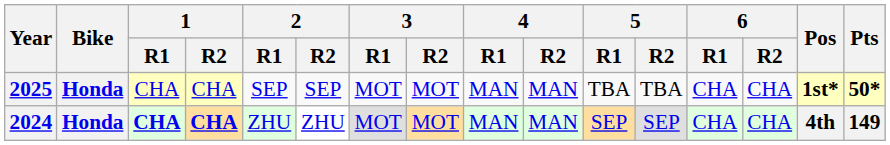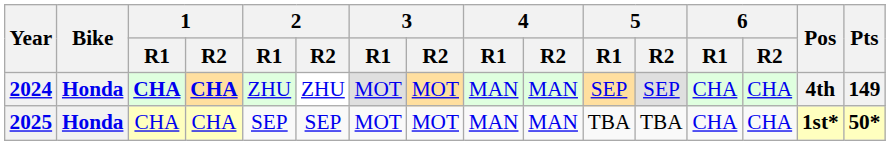 <table class="wikitable" style="text-align:center">
 <tr>
 <th valign="middle" rowspan=2>Year</th>
 <th valign="middle" rowspan=2>Bike</th>
 <th colspan=2>1</th>
 <th colspan=2>2</th>
 <th colspan=2>3</th>
 <th colspan=2>4</th>
 <th colspan=2>5</th>
 <th colspan=2>6</th>
 <th rowspan=2>Pos</th>
 <th rowspan=2>Pts</th>
 </tr>
 <tr>
 <th>R1</th>
 <th>R2</th>
 <th>R1</th>
 <th>R2</th>
 <th>R1</th>
 <th>R2</th>
 <th>R1</th>
 <th>R2</th>
 <th>R1</th>
 <th>R2</th>
 <th>R1</th>
 <th>R2</th>
 </tr>
 <tr>
+<th><a href='#'>2024</a></th>
+<th><a href='#'>Honda</a></th>
+<td style="background:#DFFFDF;"><strong><a href='#'>CHA</a></strong><br></td>
+<td style="background:#FFDF9F;"><strong><a href='#'>CHA</a></strong><br></td>
+<td style="background:#DFFFDF;"><a href='#'>ZHU</a><br></td>
+<td style="background:#FFFFFF;"><a href='#'>ZHU</a><br></td>
+<td style="background:#DFDFDF;"><a href='#'>MOT</a><br></td>
+<td style="background:#FFDF9F;"><a href='#'>MOT</a><br></td>
+<td style="background:#DFFFDF;"><a href='#'>MAN</a><br></td>
+<td style="background:#DFFFDF;"><a href='#'>MAN</a><br></td>
+<td style="background:#FFDF9F;"><a href='#'>SEP</a><br></td>
+<td style="background:#DFDFDF;"><a href='#'>SEP</a><br></td>
+<td style="background:#dfffdf;"><a href='#'>CHA</a><br></td>
+<td style="background:#DFFFDF;"><a href='#'>CHA</a><br></td>
+<th style="background:#;">4th</th>
+<th style="background:#;">149</th>
+</tr>
+<tr>
 <th><a href='#'>2025</a></th>
 <th><a href='#'>Honda</a></th>
 <td style="background:#FFFFBF;"><a href='#'>CHA</a><br></td>
 <td style="background:#FFFFBF;"><a href='#'>CHA</a><br></td>
 <td style="background:#;"><a href='#'>SEP</a><br></td>
 <td style="background:#;"><a href='#'>SEP</a><br></td>
 <td style="background:#;"><a href='#'>MOT</a><br></td>
 <td style="background:#;"><a href='#'>MOT</a><br></td>
 <td style="background:#;"><a href='#'>MAN</a><br></td>
 <td style="background:#;"><a href='#'>MAN</a><br></td>
 <td style="background:#;">TBA<br></td>
 <td style="background:#;">TBA<br></td>
 <td style="background:#;"><a href='#'>CHA</a><br></td>
 <td style="background:#;"><a href='#'>CHA</a><br></td>
 <th style="background:#ffffbf;">1st*</th>
 <th style="background:#ffffbf;">50*</th>
 </tr>
-<tr>
-<th><a href='#'>2024</a></th>
-<th><a href='#'>Honda</a></th>
-<td style="background:#DFFFDF;"><strong><a href='#'>CHA</a></strong><br></td>
-<td style="background:#FFDF9F;"><strong><a href='#'>CHA</a></strong><br></td>
-<td style="background:#DFFFDF;"><a href='#'>ZHU</a><br></td>
-<td style="background:#FFFFFF;"><a href='#'>ZHU</a><br></td>
-<td style="background:#DFDFDF;"><a href='#'>MOT</a><br></td>
-<td style="background:#FFDF9F;"><a href='#'>MOT</a><br></td>
-<td style="background:#DFFFDF;"><a href='#'>MAN</a><br></td>
-<td style="background:#DFFFDF;"><a href='#'>MAN</a><br></td>
-<td style="background:#FFDF9F;"><a href='#'>SEP</a><br></td>
-<td style="background:#DFDFDF;"><a href='#'>SEP</a><br></td>
-<td style="background:#dfffdf;"><a href='#'>CHA</a><br></td>
-<td style="background:#DFFFDF;"><a href='#'>CHA</a><br></td>
-<th style="background:#;">4th</th>
-<th style="background:#;">149</th>
-</tr>
 </table>
